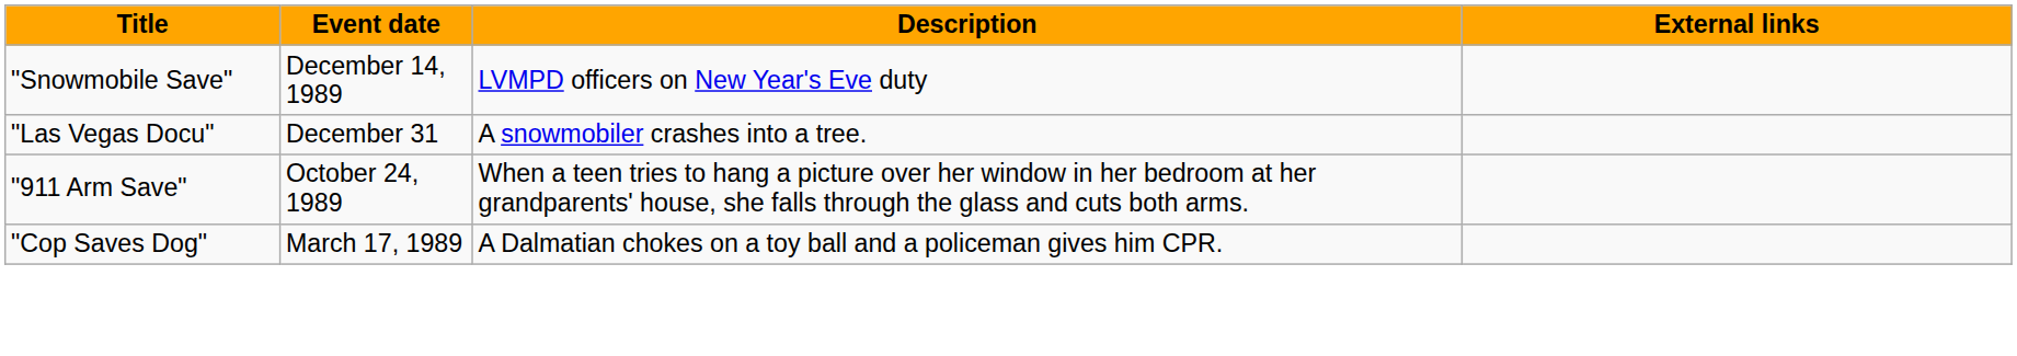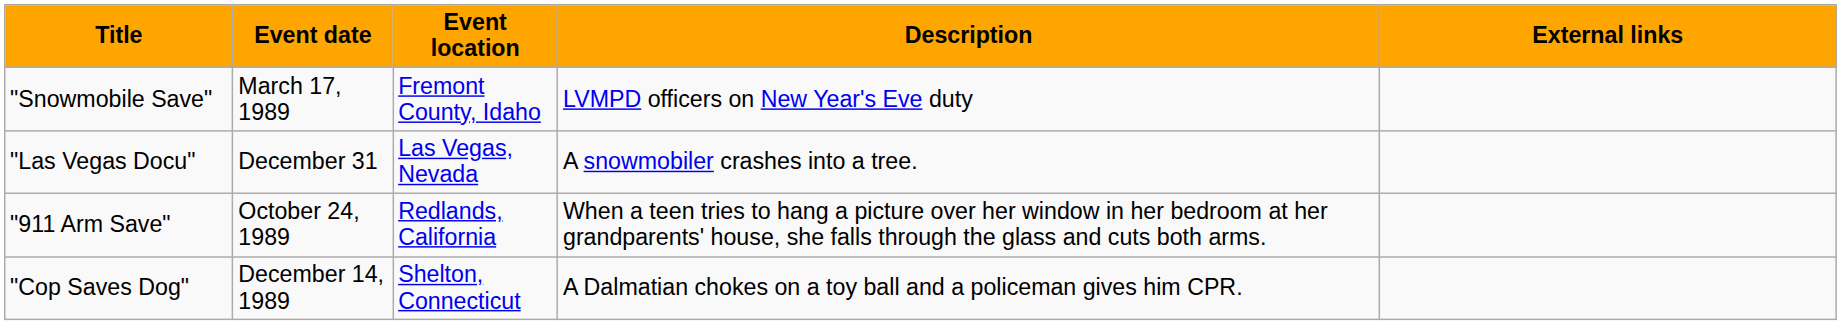 <table class="wikitable" style="width: 100%;">
 <tr>
 <th style="background: #FFA500; color: #000000; width: 10%;">Title</th>
 <th style="background: #FFA500; color: #000000; width: 7%;">Event date</th>
+<th style="background: #FFA500; color: #000000; width: 7%;">Event location</th>
 <th style="background: #FFA500; color: #000000; width: 36%;">Description</th>
 <th style="background: #FFA500; color: #000000; width: 20%;">External links</th>
 </tr>
 <tr>
 <td>"Snowmobile Save"</td>
-<td>December 14, 1989</td>
+<td>March 17, 1989</td>
+<td><a href='#'>Fremont County, Idaho</a></td>
 <td><a href='#'>LVMPD</a> officers on <a href='#'>New Year's Eve</a> duty</td>
 <td></td>
 </tr>
 <tr>
 <td>"Las Vegas Docu"</td>
 <td>December 31</td>
+<td><a href='#'>Las Vegas, Nevada</a></td>
 <td>A <a href='#'>snowmobiler</a> crashes into a tree.</td>
 <td></td>
 </tr>
 <tr>
 <td>"911 Arm Save"</td>
 <td>October 24, 1989</td>
+<td><a href='#'>Redlands, California</a></td>
 <td>When a teen tries to hang a picture over her window in her bedroom at her grandparents' house, she falls through the glass and cuts both arms.</td>
 <td></td>
 </tr>
 <tr>
 <td>"Cop Saves Dog"</td>
-<td>March 17, 1989</td>
+<td>December 14, 1989</td>
+<td><a href='#'>Shelton, Connecticut</a></td>
 <td>A Dalmatian chokes on a toy ball and a policeman gives him CPR.</td>
 <td></td>
 </tr>
 </table>
